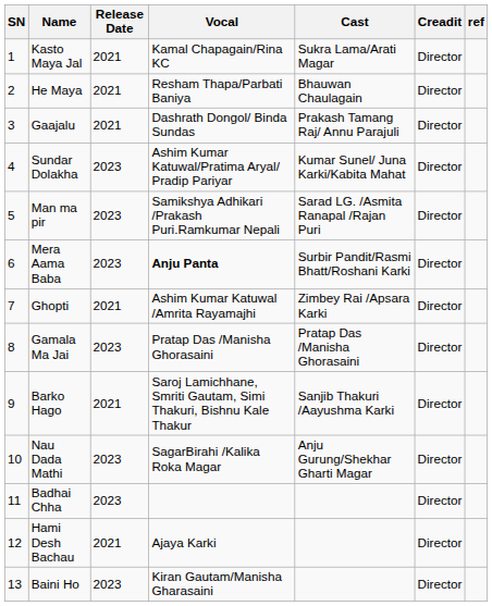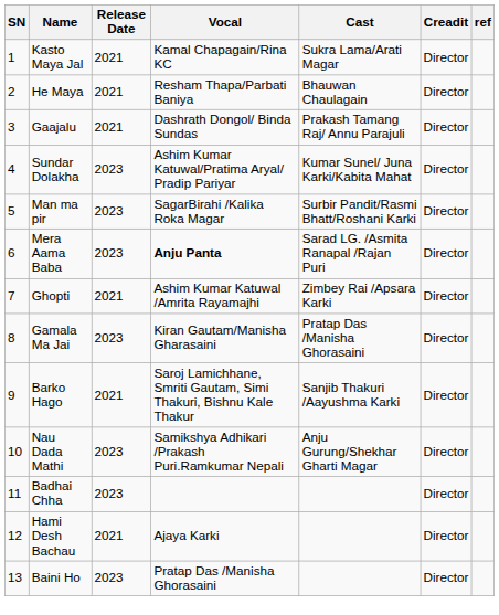 <table class="wikitable">
 <tr>
 <th>SN</th>
 <th>Name</th>
 <th>Release Date</th>
 <th>Vocal</th>
 <th>Cast</th>
 <th>Creadit</th>
 <th>ref</th>
 </tr>
 <tr>
 <td>1</td>
 <td>Kasto Maya Jal</td>
 <td>2021</td>
 <td>Kamal Chapagain/Rina KC</td>
 <td>Sukra Lama/Arati Magar</td>
 <td>Director</td>
 <td></td>
 </tr>
 <tr>
 <td>2</td>
 <td>He Maya</td>
 <td>2021</td>
 <td>Resham Thapa/Parbati Baniya</td>
 <td>Bhauwan Chaulagain</td>
 <td>Director</td>
 <td></td>
 </tr>
 <tr>
 <td>3</td>
 <td>Gaajalu</td>
 <td>2021</td>
 <td>Dashrath Dongol/ Binda Sundas</td>
 <td>Prakash Tamang Raj/ Annu Parajuli</td>
 <td>Director</td>
 <td></td>
 </tr>
 <tr>
 <td>4</td>
 <td>Sundar Dolakha</td>
 <td>2023</td>
 <td>Ashim Kumar Katuwal/Pratima Aryal/ Pradip Pariyar</td>
 <td>Kumar Sunel/ Juna Karki/Kabita Mahat</td>
 <td>Director</td>
 <td></td>
 </tr>
 <tr>
 <td>5</td>
 <td>Man ma pir</td>
 <td>2023</td>
-<td>Samikshya Adhikari /Prakash Puri.Ramkumar Nepali</td>
-<td>Sarad LG. /Asmita Ranapal /Rajan Puri</td>
+<td>SagarBirahi /Kalika Roka Magar</td>
+<td>Surbir Pandit/Rasmi Bhatt/Roshani Karki</td>
 <td>Director</td>
 <td></td>
 </tr>
 <tr>
 <td>6</td>
 <td>Mera Aama Baba</td>
 <td>2023</td>
 <td><strong>Anju Panta</strong></td>
-<td>Surbir Pandit/Rasmi Bhatt/Roshani Karki</td>
+<td>Sarad LG. /Asmita Ranapal /Rajan Puri</td>
 <td>Director</td>
 <td></td>
 </tr>
 <tr>
 <td>7</td>
 <td>Ghopti</td>
 <td>2021</td>
 <td>Ashim Kumar Katuwal /Amrita Rayamajhi</td>
 <td>Zimbey Rai /Apsara Karki</td>
 <td>Director</td>
 <td></td>
 </tr>
 <tr>
 <td>8</td>
 <td>Gamala Ma Jai</td>
 <td>2023</td>
-<td>Pratap Das /Manisha Ghorasaini</td>
+<td>Kiran Gautam/Manisha Gharasaini</td>
 <td>Pratap Das /Manisha Ghorasaini</td>
 <td>Director</td>
 <td></td>
 </tr>
 <tr>
 <td>9</td>
 <td>Barko Hago</td>
 <td>2021</td>
 <td>Saroj Lamichhane, Smriti Gautam, Simi Thakuri, Bishnu Kale Thakur</td>
 <td>Sanjib Thakuri /Aayushma Karki</td>
 <td>Director</td>
 <td></td>
 </tr>
 <tr>
 <td>10</td>
 <td>Nau Dada Mathi</td>
 <td>2023</td>
-<td>SagarBirahi /Kalika Roka Magar</td>
+<td>Samikshya Adhikari /Prakash Puri.Ramkumar Nepali</td>
 <td>Anju Gurung/Shekhar Gharti Magar</td>
 <td>Director</td>
 <td></td>
 </tr>
 <tr>
 <td>11</td>
 <td>Badhai Chha</td>
 <td>2023</td>
 <td></td>
 <td></td>
 <td>Director</td>
 <td></td>
 </tr>
 <tr>
 <td>12</td>
 <td>Hami Desh Bachau</td>
 <td>2021</td>
 <td>Ajaya Karki</td>
 <td></td>
 <td>Director</td>
 <td></td>
 </tr>
 <tr>
 <td>13</td>
 <td>Baini Ho</td>
 <td>2023</td>
-<td>Kiran Gautam/Manisha Gharasaini</td>
+<td>Pratap Das /Manisha Ghorasaini</td>
 <td></td>
 <td>Director</td>
 <td></td>
 </tr>
 </table>
